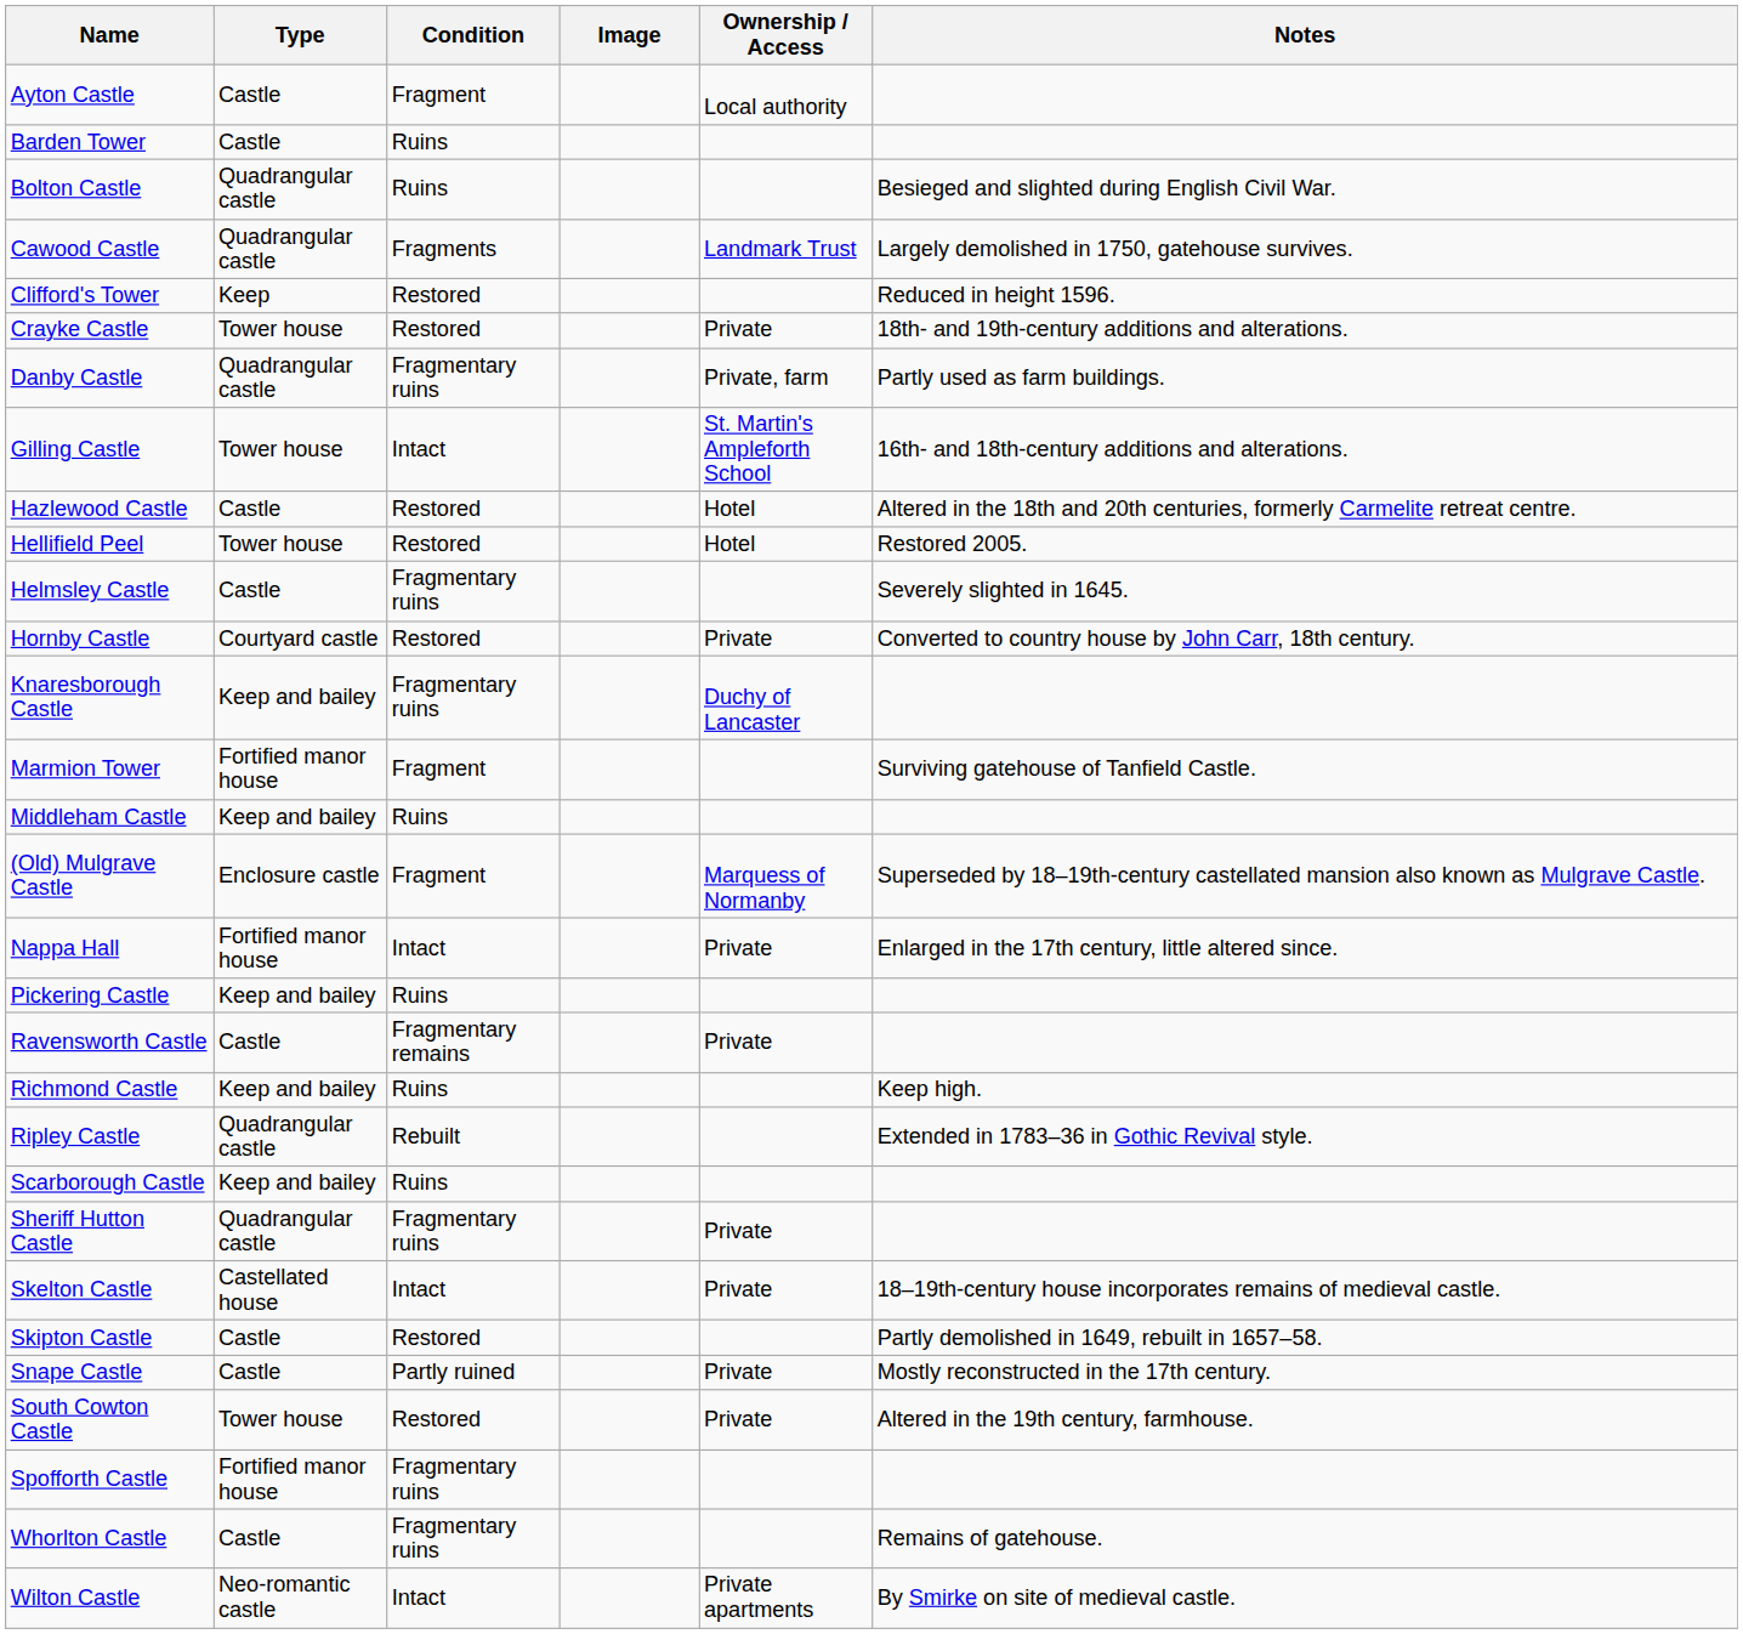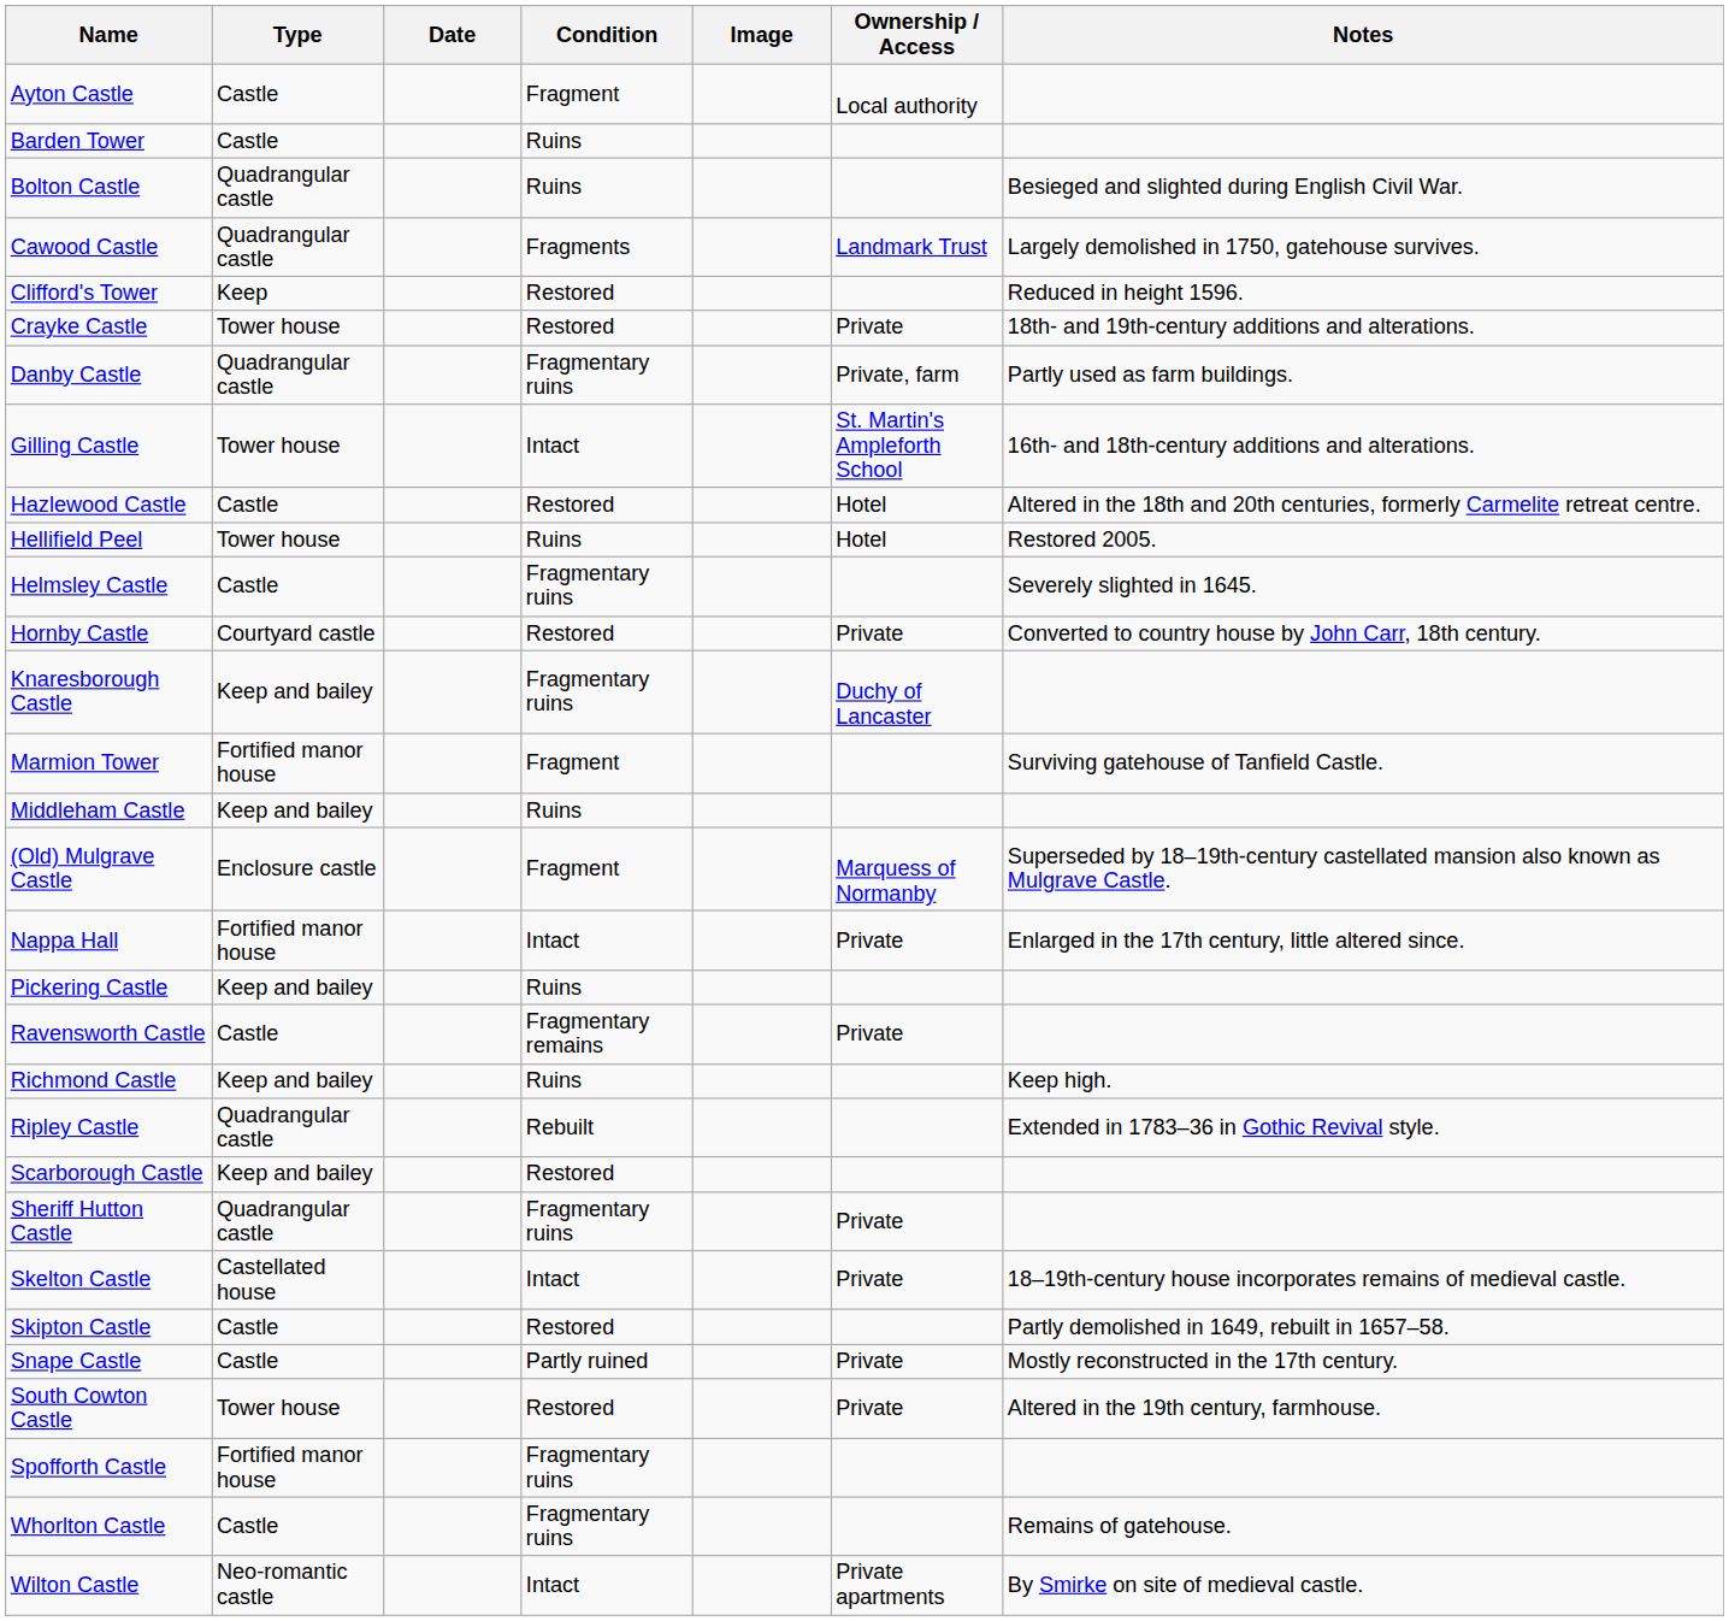 <table class="wikitable sortable sticky-header" width="100%">
 <tr>
 <th width="12%">Name</th>
 <th width="10%">Type</th>
+<th width="8%">Date</th>
 <th width="10%">Condition</th>
 <th class="unsortable" width="94">Image</th>
 <th width="10%">Ownership / Access</th>
 <th class="unsortable">Notes</th>
 </tr>
 <tr>
 <td><a href='#'>Ayton Castle</a></td>
 <td>Castle</td>
+<td></td>
 <td>Fragment</td>
 <td></td>
 <td><br>Local authority</td>
 <td></td>
 </tr>
 <tr>
 <td><a href='#'>Barden Tower</a></td>
 <td>Castle</td>
+<td></td>
 <td>Ruins</td>
 <td></td>
 <td></td>
 <td></td>
 </tr>
 <tr>
 <td><a href='#'>Bolton Castle</a></td>
 <td>Quadrangular castle</td>
+<td></td>
 <td>Ruins</td>
 <td></td>
 <td></td>
 <td>Besieged and slighted during English Civil War.</td>
 </tr>
 <tr>
 <td><a href='#'>Cawood Castle</a></td>
 <td>Quadrangular castle</td>
+<td></td>
 <td>Fragments</td>
 <td></td>
 <td><a href='#'>Landmark Trust</a></td>
 <td>Largely demolished in 1750, gatehouse survives.</td>
 </tr>
 <tr>
 <td><a href='#'>Clifford's Tower</a></td>
 <td>Keep</td>
+<td></td>
 <td>Restored</td>
 <td></td>
 <td></td>
 <td>Reduced in height 1596.</td>
 </tr>
 <tr>
 <td><a href='#'>Crayke Castle</a></td>
 <td>Tower house</td>
+<td></td>
 <td>Restored</td>
 <td></td>
 <td>Private</td>
 <td>18th- and 19th-century additions and alterations.</td>
 </tr>
 <tr>
 <td><a href='#'>Danby Castle</a></td>
 <td>Quadrangular castle</td>
+<td></td>
 <td>Fragmentary ruins</td>
 <td></td>
 <td>Private, farm</td>
 <td>Partly used as farm buildings.</td>
 </tr>
 <tr>
 <td><a href='#'>Gilling Castle</a></td>
 <td>Tower house</td>
+<td></td>
 <td>Intact</td>
 <td></td>
 <td><a href='#'>St. Martin's Ampleforth School</a></td>
 <td>16th- and 18th-century additions and alterations.</td>
 </tr>
 <tr>
 <td><a href='#'>Hazlewood Castle</a></td>
 <td>Castle</td>
+<td></td>
 <td>Restored</td>
 <td></td>
 <td>Hotel</td>
 <td>Altered in the 18th and 20th centuries, formerly <a href='#'>Carmelite</a> retreat centre.</td>
 </tr>
 <tr>
 <td><a href='#'>Hellifield Peel</a></td>
 <td>Tower house</td>
-<td>Restored</td>
+<td></td>
+<td>Ruins</td>
 <td></td>
 <td>Hotel</td>
 <td>Restored 2005.</td>
 </tr>
 <tr>
 <td><a href='#'>Helmsley Castle</a></td>
 <td>Castle</td>
+<td></td>
 <td>Fragmentary ruins</td>
 <td></td>
 <td></td>
 <td>Severely slighted in 1645.</td>
 </tr>
 <tr>
 <td><a href='#'>Hornby Castle</a></td>
 <td>Courtyard castle</td>
+<td></td>
 <td>Restored</td>
 <td></td>
 <td>Private</td>
 <td>Converted to country house by <a href='#'>John Carr</a>, 18th century.</td>
 </tr>
 <tr>
 <td><a href='#'>Knaresborough Castle</a></td>
 <td>Keep and bailey</td>
+<td></td>
 <td>Fragmentary ruins</td>
 <td></td>
 <td><br><a href='#'>Duchy of Lancaster</a></td>
 <td></td>
 </tr>
 <tr>
 <td><a href='#'>Marmion Tower</a></td>
 <td>Fortified manor house</td>
+<td></td>
 <td>Fragment</td>
 <td></td>
 <td></td>
 <td>Surviving gatehouse of Tanfield Castle.</td>
 </tr>
 <tr>
 <td><a href='#'>Middleham Castle</a></td>
 <td>Keep and bailey</td>
+<td></td>
 <td>Ruins</td>
 <td></td>
 <td></td>
 <td></td>
 </tr>
 <tr>
 <td><a href='#'>(Old) Mulgrave Castle</a></td>
 <td>Enclosure castle</td>
+<td></td>
 <td>Fragment</td>
 <td></td>
 <td><br><a href='#'>Marquess of Normanby</a></td>
 <td>Superseded by 18–19th-century castellated mansion also known as <a href='#'>Mulgrave Castle</a>.</td>
 </tr>
 <tr>
 <td><a href='#'>Nappa Hall</a></td>
 <td>Fortified manor house</td>
+<td></td>
 <td>Intact</td>
 <td></td>
 <td>Private</td>
 <td>Enlarged in the 17th century, little altered since.</td>
 </tr>
 <tr>
 <td><a href='#'>Pickering Castle</a></td>
 <td>Keep and bailey</td>
+<td></td>
 <td>Ruins</td>
 <td></td>
 <td></td>
 <td></td>
 </tr>
 <tr>
 <td><a href='#'>Ravensworth Castle</a></td>
 <td>Castle</td>
+<td></td>
 <td>Fragmentary remains</td>
 <td></td>
 <td>Private</td>
 <td></td>
 </tr>
 <tr>
 <td><a href='#'>Richmond Castle</a></td>
 <td>Keep and bailey</td>
+<td></td>
 <td>Ruins</td>
 <td></td>
 <td></td>
 <td>Keep  high.</td>
 </tr>
 <tr>
 <td><a href='#'>Ripley Castle</a></td>
 <td>Quadrangular castle</td>
+<td></td>
 <td>Rebuilt</td>
 <td></td>
 <td></td>
 <td>Extended in 1783–36 in <a href='#'>Gothic Revival</a> style.</td>
 </tr>
 <tr>
 <td><a href='#'>Scarborough Castle</a></td>
 <td>Keep and bailey</td>
-<td>Ruins</td>
+<td></td>
+<td>Restored</td>
 <td></td>
 <td></td>
 <td></td>
 </tr>
 <tr>
 <td><a href='#'>Sheriff Hutton Castle</a></td>
 <td>Quadrangular castle</td>
+<td></td>
 <td>Fragmentary ruins</td>
 <td></td>
 <td>Private</td>
 <td></td>
 </tr>
 <tr>
 <td><a href='#'>Skelton Castle</a></td>
 <td>Castellated house</td>
+<td></td>
 <td>Intact</td>
 <td></td>
 <td>Private</td>
 <td>18–19th-century house incorporates remains of medieval castle.</td>
 </tr>
 <tr>
 <td><a href='#'>Skipton Castle</a></td>
 <td>Castle</td>
+<td></td>
 <td>Restored</td>
 <td></td>
 <td></td>
 <td>Partly demolished in 1649, rebuilt in 1657–58.</td>
 </tr>
 <tr>
 <td><a href='#'>Snape Castle</a></td>
 <td>Castle</td>
+<td></td>
 <td>Partly ruined</td>
 <td></td>
 <td>Private</td>
 <td>Mostly reconstructed in the 17th century.</td>
 </tr>
 <tr>
 <td><a href='#'>South Cowton Castle</a></td>
 <td>Tower house</td>
+<td></td>
 <td>Restored</td>
 <td></td>
 <td>Private</td>
 <td>Altered in the 19th century, farmhouse.</td>
 </tr>
 <tr>
 <td><a href='#'>Spofforth Castle</a></td>
 <td>Fortified manor house</td>
+<td></td>
 <td>Fragmentary ruins</td>
 <td></td>
 <td></td>
 <td></td>
 </tr>
 <tr>
 <td><a href='#'>Whorlton Castle</a></td>
 <td>Castle</td>
+<td></td>
 <td>Fragmentary ruins</td>
 <td></td>
 <td></td>
 <td>Remains of gatehouse.</td>
 </tr>
 <tr>
 <td><a href='#'>Wilton Castle</a></td>
 <td>Neo-romantic castle</td>
+<td></td>
 <td>Intact</td>
 <td></td>
 <td>Private apartments</td>
 <td>By <a href='#'>Smirke</a> on site of medieval castle.</td>
 </tr>
 </table>
